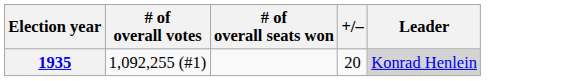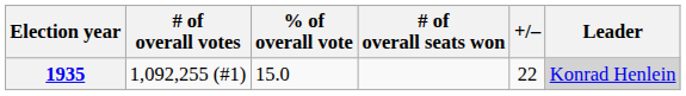 <table class=wikitable>
 <tr>
 <th>Election year</th>
 <th># of<br>overall votes</th>
+<th>% of<br>overall vote</th>
 <th># of<br>overall seats won</th>
 <th>+/–</th>
 <th>Leader</th>
 </tr>
 <tr>
 <th><a href='#'>1935</a></th>
 <td>1,092,255 (#1)</td>
+<td>15.0</td>
 <td></td>
-<td style="text-align: center"> 20</td>
+<td style="text-align: center"> 22</td>
 <td style="background: lightgrey; text-align: center"><a href='#'>Konrad Henlein</a></td>
 </tr>
 </table>
